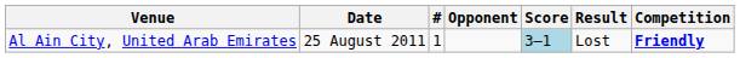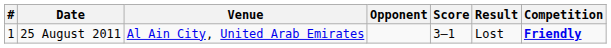 <table class="wikitable">
 <tr>
+<th>#</th>
+<th>Date</th>
 <th>Venue</th>
-<th>Date</th>
-<th>#</th>
 <th>Opponent</th>
 <th>Score</th>
 <th>Result</th>
 <th>Competition</th>
 </tr>
 <tr>
+<td>1</td>
+<td>25 August 2011</td>
 <td><a href='#'>Al Ain City</a>, <a href='#'>United Arab Emirates</a></td>
-<td>25 August 2011</td>
-<td>1</td>
 <td></td>
-<td style="background: lightblue;">3–1</td>
+<td>3–1</td>
 <td>Lost</td>
 <td><strong><a href='#'>Friendly</a></strong></td>
 </tr>
 </table>
